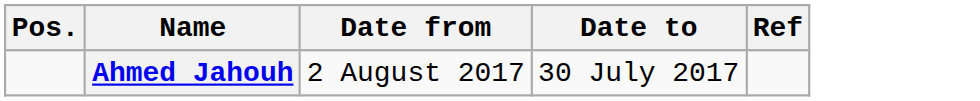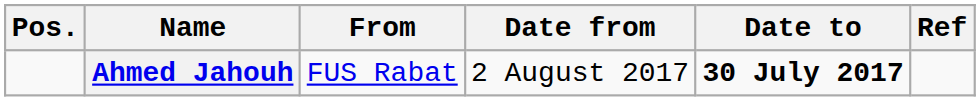 <table class="wikitable">
 <tr>
 <th>Pos.</th>
 <th>Name</th>
+<th>From</th>
 <th>Date from</th>
 <th>Date to</th>
 <th>Ref</th>
 </tr>
 <tr>
 <td></td>
 <th scope="row"> <a href='#'>Ahmed Jahouh</a></th>
+<td> <a href='#'>FUS Rabat</a></td>
 <td>2 August 2017</td>
-<td>30 July 2017</td>
+<td><strong>30 July 2017</strong></td>
 <td></td>
 </tr>
 </table>
